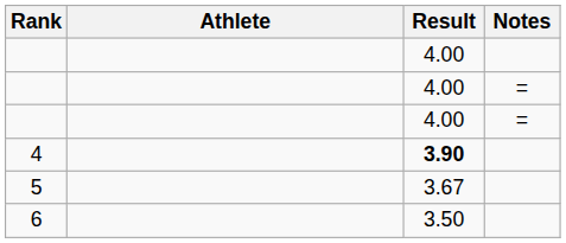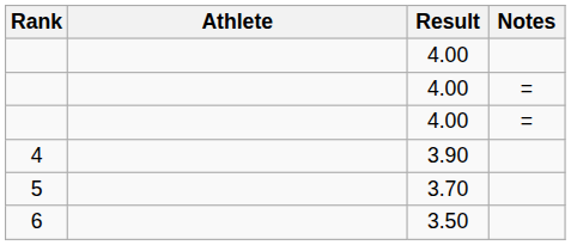 <table class="wikitable" style="text-align:center">
 <tr>
 <th width=40>Rank</th>
 <th width=250>Athlete</th>
 <th width=55>Result</th>
 <th width=50>Notes</th>
 </tr>
 <tr>
 <td></td>
 <td align=left></td>
 <td>4.00</td>
 <td></td>
 </tr>
 <tr>
 <td></td>
 <td align=left></td>
 <td>4.00</td>
 <td>=</td>
 </tr>
 <tr>
 <td></td>
 <td align=left></td>
 <td>4.00</td>
 <td>=</td>
 </tr>
 <tr>
 <td>4</td>
 <td align=left></td>
-<td><strong>3.90</strong></td>
+<td>3.90</td>
 <td></td>
 </tr>
 <tr>
 <td>5</td>
 <td align=left></td>
-<td>3.67</td>
+<td>3.70</td>
 <td></td>
 </tr>
 <tr>
 <td>6</td>
 <td align=left></td>
 <td>3.50</td>
 <td></td>
 </tr>
 </table>
